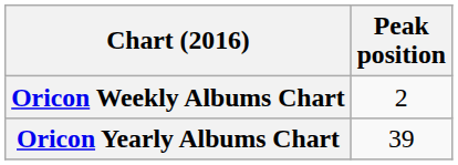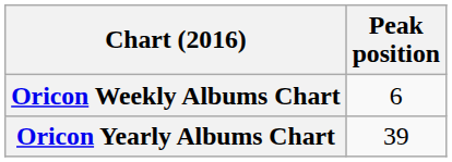 <table class="wikitable plainrowheaders" style="text-align:center;">
 <tr>
 <th>Chart (2016)</th>
 <th>Peak<br>position</th>
 </tr>
 <tr>
 <th scope="row"><a href='#'>Oricon</a> Weekly Albums Chart</th>
-<td>2</td>
+<td>6</td>
 </tr>
 <tr>
 <th scope="row"><a href='#'>Oricon</a> Yearly Albums Chart</th>
 <td>39</td>
 </tr>
 </table>
